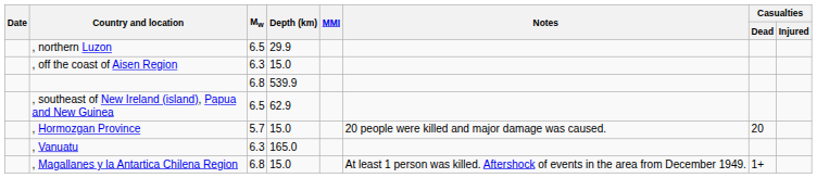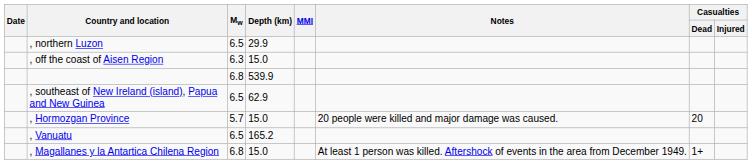 <table class="wikitable sortable sort-under" style="border:1px black; margin-left:1em;">
 <tr>
 <th rowspan="2"><small>Date</small></th>
 <th rowspan="2" style="width: 310px"><small>Country and location</small></th>
 <th rowspan="2"><small>M<sub>w</sub></small></th>
 <th rowspan="2"><small>Depth (km)</small></th>
 <th rowspan="2"><small><a href='#'>MMI</a></small></th>
 <th rowspan="2" class="unsortable"><small>Notes</small></th>
 <th colspan="2"><small>Casualties</small></th>
 </tr>
 <tr>
 <th><small>Dead</small></th>
 <th><small>Injured</small></th>
 </tr>
 <tr>
 <td></td>
 <td>, northern <a href='#'>Luzon</a></td>
 <td>6.5</td>
 <td>29.9</td>
 <td></td>
 <td></td>
 <td></td>
 <td></td>
 </tr>
 <tr>
 <td></td>
 <td>, off the coast of <a href='#'>Aisen Region</a></td>
 <td>6.3</td>
 <td>15.0</td>
 <td></td>
 <td></td>
 <td></td>
 <td></td>
 </tr>
 <tr>
 <td></td>
 <td></td>
 <td>6.8</td>
 <td>539.9</td>
 <td></td>
 <td></td>
 <td></td>
 <td></td>
 </tr>
 <tr>
 <td></td>
 <td>, southeast of <a href='#'>New Ireland (island)</a>, <a href='#'>Papua and New Guinea</a></td>
 <td>6.5</td>
 <td>62.9</td>
 <td></td>
 <td></td>
 <td></td>
 <td></td>
 </tr>
 <tr>
 <td></td>
 <td>, <a href='#'>Hormozgan Province</a></td>
 <td>5.7</td>
 <td>15.0</td>
 <td></td>
 <td>20 people were killed and major damage was caused.</td>
 <td>20</td>
 <td></td>
 </tr>
 <tr>
 <td></td>
 <td>, <a href='#'>Vanuatu</a></td>
-<td>6.3</td>
-<td>165.0</td>
+<td>6.5</td>
+<td>165.2</td>
 <td></td>
 <td></td>
 <td></td>
 <td></td>
 </tr>
 <tr>
 <td></td>
 <td>, <a href='#'>Magallanes y la Antartica Chilena Region</a></td>
 <td>6.8</td>
 <td>15.0</td>
 <td></td>
 <td>At least 1 person was killed. <a href='#'>Aftershock</a> of events in the area from December 1949.</td>
 <td>1+</td>
 <td></td>
 </tr>
 </table>
